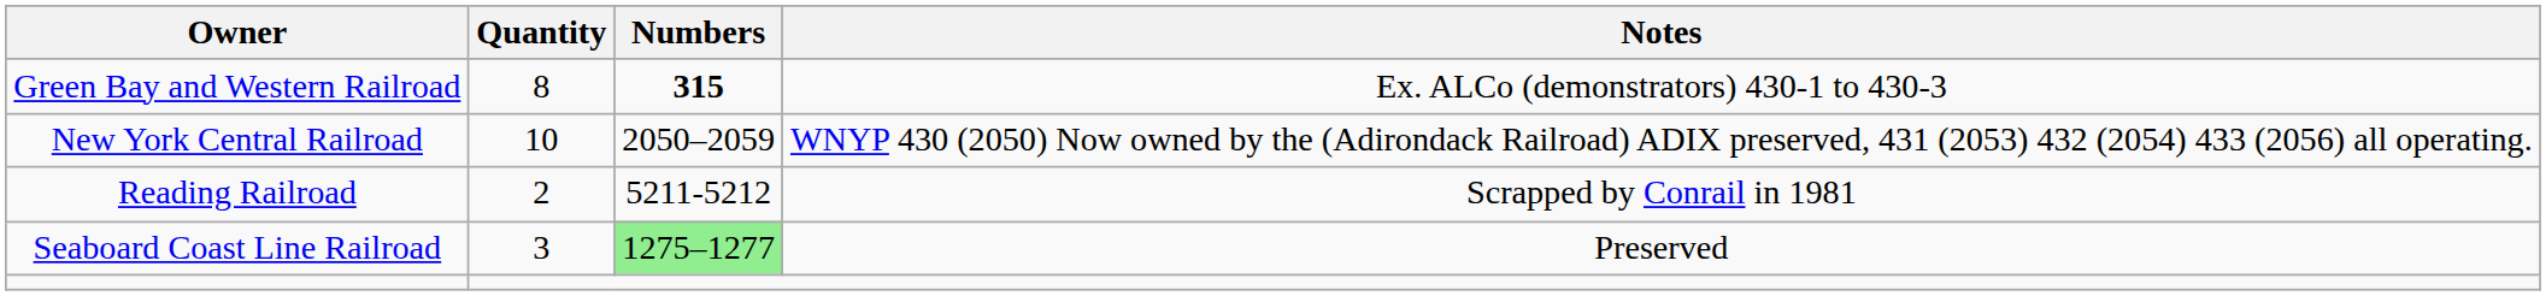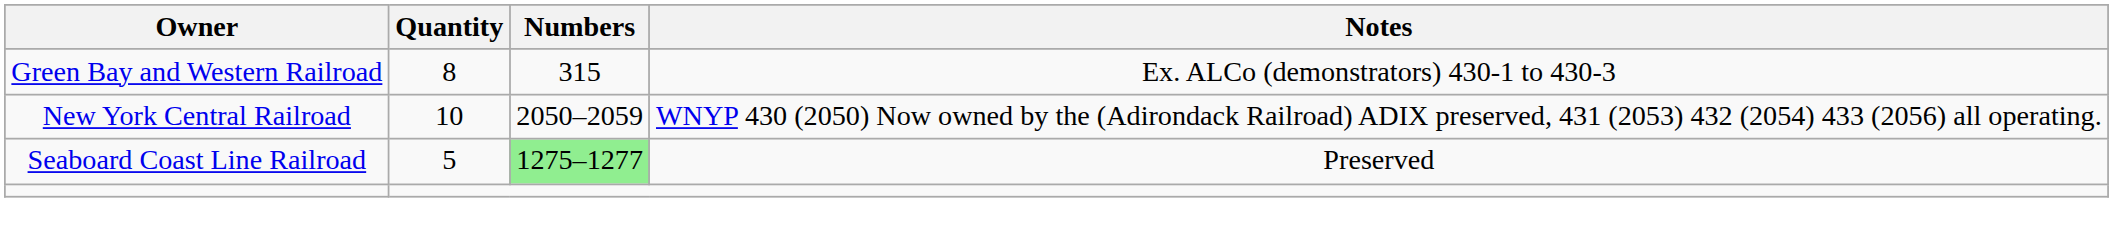 <table class="wikitable">
 <tr>
 <th>Owner</th>
 <th>Quantity</th>
 <th>Numbers</th>
 <th>Notes</th>
 </tr>
 <tr align="center">
 <td><a href='#'>Green Bay and Western Railroad</a></td>
 <td>8</td>
-<td><strong>315</strong></td>
+<td>315</td>
 <td>Ex. ALCo (demonstrators) 430-1 to 430-3</td>
 </tr>
 <tr align="center">
 <td><a href='#'>New York Central Railroad</a></td>
 <td>10</td>
 <td>2050–2059</td>
 <td><a href='#'>WNYP</a> 430 (2050) Now owned by the (Adirondack Railroad) ADIX preserved, 431 (2053) 432 (2054) 433 (2056) all operating.</td>
 </tr>
 <tr align="center">
-<td><a href='#'>Reading Railroad</a></td>
-<td>2</td>
-<td>5211-5212</td>
-<td>Scrapped by <a href='#'>Conrail</a> in 1981</td>
-</tr>
-<tr align="center">
 <td><a href='#'>Seaboard Coast Line Railroad</a></td>
-<td>3</td>
+<td>5</td>
 <td style="background: lightgreen;">1275–1277</td>
 <td>Preserved</td>
 </tr>
 <tr>
 <td></td>
 </tr>
 </table>
